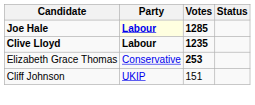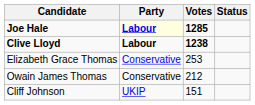 <table class="wikitable sortable">
 <tr>
 <th>Candidate</th>
 <th>Party</th>
 <th>Votes</th>
 <th>Status</th>
 </tr>
 <tr>
 <td><strong>Joe Hale</strong></td>
 <td style="background: lightyellow;"><strong><a href='#'>Labour</a></strong></td>
 <td><strong>1285</strong></td>
 <td></td>
 </tr>
 <tr>
 <td><strong>Clive Lloyd</strong></td>
 <td><strong>Labour</strong></td>
-<td><strong>1235</strong></td>
+<td><strong>1238</strong></td>
 <td></td>
 </tr>
 <tr>
 <td>Elizabeth Grace Thomas</td>
 <td><a href='#'>Conservative</a></td>
-<td><strong>253</strong></td>
+<td>253</td>
+<td></td>
+</tr>
+<tr>
+<td>Owain James Thomas</td>
+<td>Conservative</td>
+<td>212</td>
 <td></td>
 </tr>
 <tr>
 <td>Cliff Johnson</td>
 <td><a href='#'>UKIP</a></td>
 <td>151</td>
 <td></td>
 </tr>
 </table>
